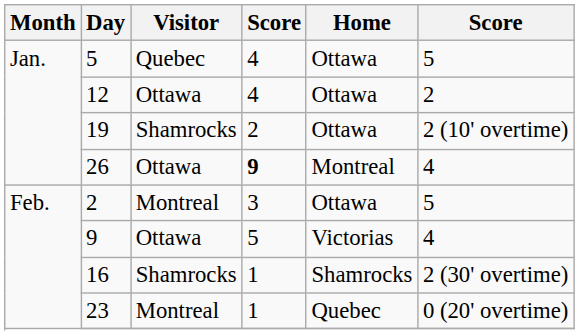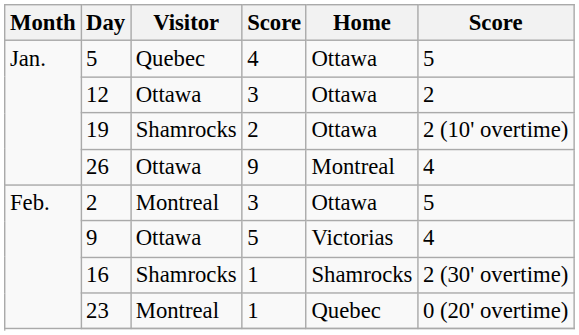 <table class="wikitable">
 <tr>
 <th>Month</th>
 <th>Day</th>
 <th>Visitor</th>
 <th>Score</th>
 <th>Home</th>
 <th>Score</th>
 </tr>
 <tr>
 <td rowspan=4 valign=top>Jan.</td>
 <td>5</td>
 <td>Quebec</td>
 <td>4</td>
 <td>Ottawa</td>
 <td>5</td>
 </tr>
 <tr>
 <td>12</td>
 <td>Ottawa</td>
-<td>4</td>
+<td>3</td>
 <td>Ottawa</td>
 <td>2</td>
 </tr>
 <tr>
 <td>19</td>
 <td>Shamrocks</td>
 <td>2</td>
 <td>Ottawa</td>
 <td>2 (10' overtime)</td>
 </tr>
 <tr>
 <td>26</td>
 <td>Ottawa</td>
-<td><strong>9</strong></td>
+<td>9</td>
 <td>Montreal</td>
 <td>4</td>
 </tr>
 <tr>
 <td rowspan=10 valign=top>Feb.</td>
 <td>2</td>
 <td>Montreal</td>
 <td>3</td>
 <td>Ottawa</td>
 <td>5</td>
 </tr>
 <tr>
 <td>9</td>
 <td>Ottawa</td>
 <td>5</td>
 <td>Victorias</td>
 <td>4</td>
 </tr>
 <tr>
 <td>16</td>
 <td>Shamrocks</td>
 <td>1</td>
 <td>Shamrocks</td>
 <td>2 (30' overtime)</td>
 </tr>
 <tr>
 <td>23</td>
 <td>Montreal</td>
 <td>1</td>
 <td>Quebec</td>
 <td>0 (20' overtime)</td>
 </tr>
 <tr>
 </tr>
 </table>
